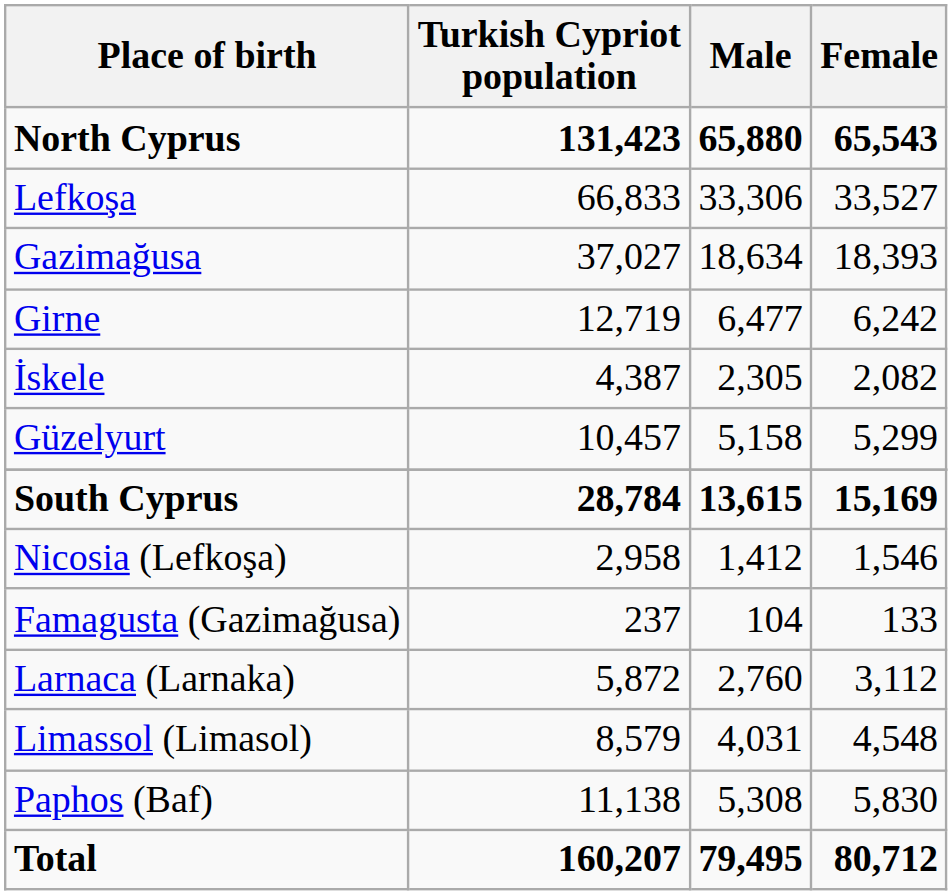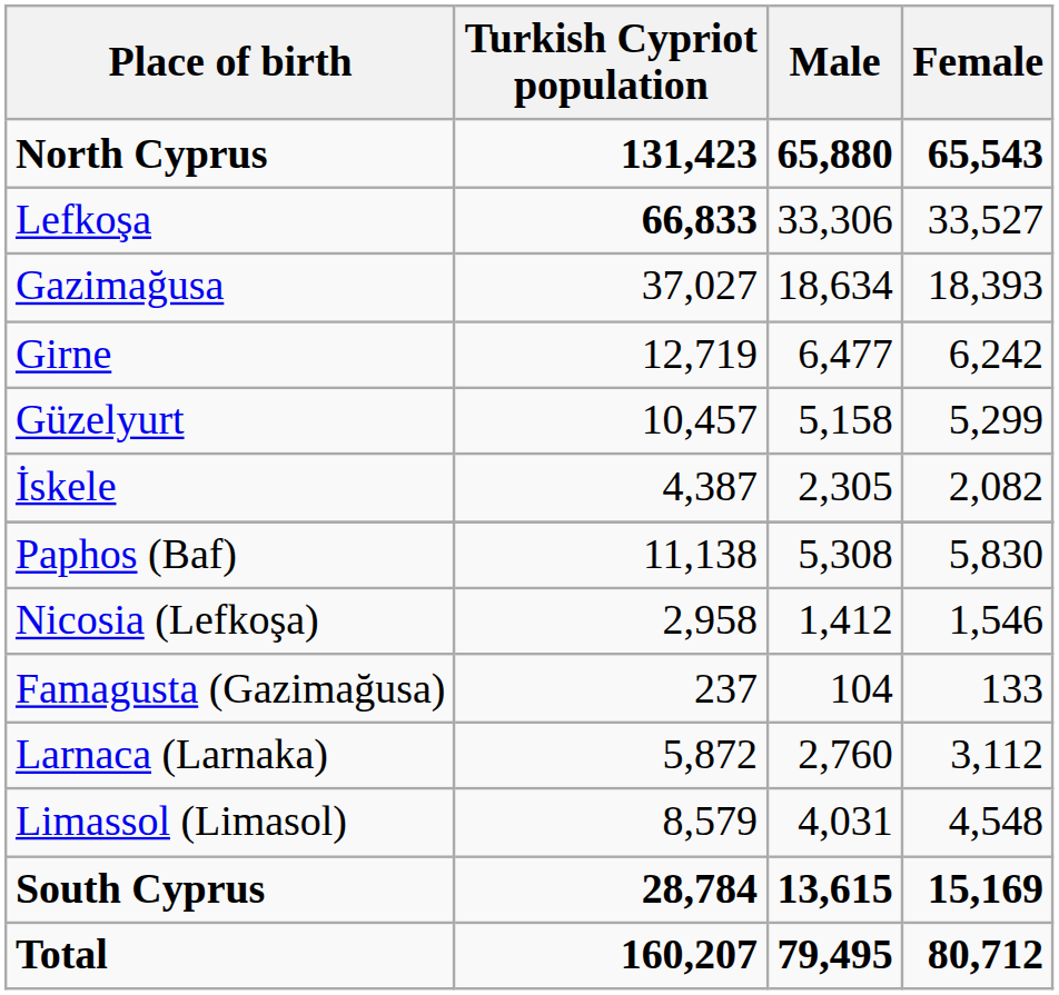 <table class="wikitable" style="text-align:right">
 <tr>
 <th>Place of birth</th>
 <th>Turkish Cypriot<br> population</th>
 <th>Male</th>
 <th>Female</th>
 </tr>
 <tr>
 <td align="left"><strong>North Cyprus</strong></td>
 <td><strong>131,423</strong></td>
 <td><strong>65,880</strong></td>
 <td><strong>65,543</strong></td>
 </tr>
 <tr>
 <td align="left"><a href='#'>Lefkoşa</a></td>
-<td>66,833</td>
+<td><strong>66,833</strong></td>
 <td>33,306</td>
 <td>33,527</td>
 </tr>
 <tr>
 <td align="left"><a href='#'>Gazimağusa</a></td>
 <td>37,027</td>
 <td>18,634</td>
 <td>18,393</td>
 </tr>
 <tr>
 <td align="left"><a href='#'>Girne</a></td>
 <td>12,719</td>
 <td>6,477</td>
 <td>6,242</td>
 </tr>
 <tr>
+<td align="left"><a href='#'>Güzelyurt</a></td>
+<td>10,457</td>
+<td>5,158</td>
+<td>5,299</td>
+</tr>
+<tr>
 <td align="left"><a href='#'>İskele</a></td>
 <td>4,387</td>
 <td>2,305</td>
 <td>2,082</td>
 </tr>
 <tr>
-<td align="left"><a href='#'>Güzelyurt</a></td>
-<td>10,457</td>
-<td>5,158</td>
-<td>5,299</td>
 </tr>
 <tr>
-</tr>
-<tr style="background-color:ltgray">
-<td align="left"><strong>South Cyprus</strong></td>
-<td><strong>28,784</strong></td>
-<td><strong>13,615</strong></td>
-<td><strong>15,169</strong></td>
+<td align="left"><a href='#'>Paphos</a> (Baf)</td>
+<td>11,138</td>
+<td>5,308</td>
+<td>5,830</td>
 </tr>
 <tr>
 <td align="left"><a href='#'>Nicosia</a> (Lefkoşa)</td>
 <td>2,958</td>
 <td>1,412</td>
 <td>1,546</td>
 </tr>
 <tr>
 <td align="left"><a href='#'>Famagusta</a> (Gazimağusa)</td>
 <td>237</td>
 <td>104</td>
 <td>133</td>
 </tr>
 <tr>
 <td align="left"><a href='#'>Larnaca</a> (Larnaka)</td>
 <td>5,872</td>
 <td>2,760</td>
 <td>3,112</td>
 </tr>
 <tr>
 <td align="left"><a href='#'>Limassol</a> (Limasol)</td>
 <td>8,579</td>
 <td>4,031</td>
 <td>4,548</td>
 </tr>
-<tr>
-<td align="left"><a href='#'>Paphos</a> (Baf)</td>
-<td>11,138</td>
-<td>5,308</td>
-<td>5,830</td>
+<tr style="background-color:ltgray">
+<td align="left"><strong>South Cyprus</strong></td>
+<td><strong>28,784</strong></td>
+<td><strong>13,615</strong></td>
+<td><strong>15,169</strong></td>
 </tr>
 <tr>
 <td align="left"><strong>Total</strong></td>
 <td><strong>160,207</strong></td>
 <td><strong>79,495</strong></td>
 <td><strong>80,712</strong></td>
 </tr>
 </table>
